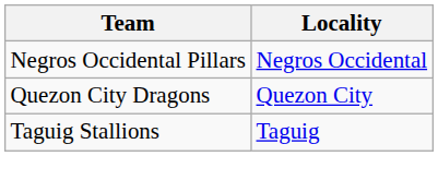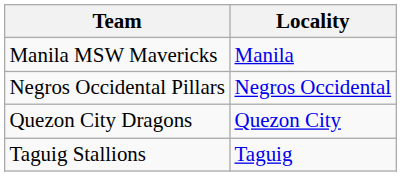 <table class="wikitable" style="text-align:left">
 <tr>
 <th>Team</th>
 <th>Locality</th>
+</tr>
+<tr>
+<td>Manila MSW Mavericks</td>
+<td><a href='#'>Manila</a></td>
 </tr>
 <tr>
 <td>Negros Occidental Pillars</td>
 <td><a href='#'>Negros Occidental</a></td>
 </tr>
 <tr>
 <td>Quezon City Dragons</td>
 <td><a href='#'>Quezon City</a></td>
 </tr>
 <tr>
 <td>Taguig Stallions</td>
 <td><a href='#'>Taguig</a></td>
 </tr>
 </table>
